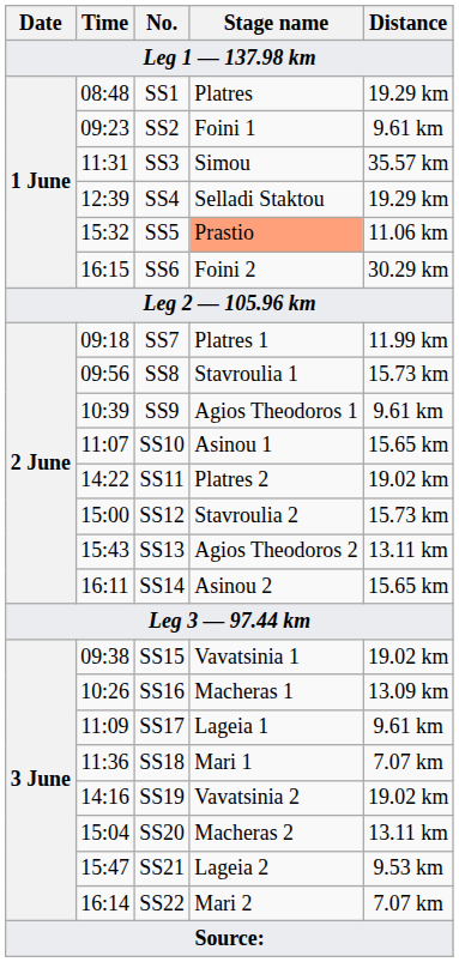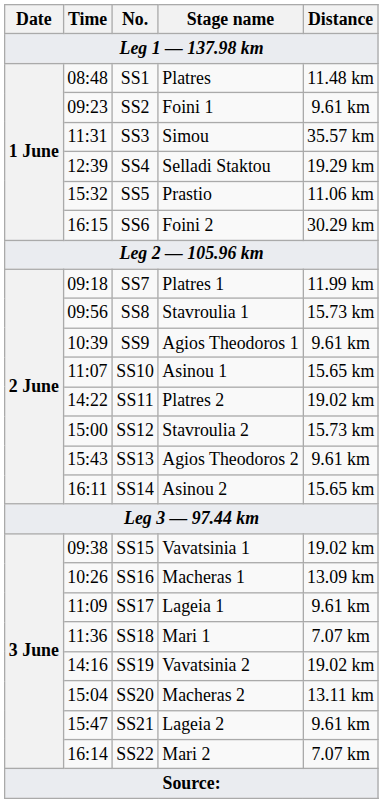 <table class="wikitable" style="font-size: 85%;">
 <tr>
 <th>Date</th>
 <th>Time</th>
 <th>No.</th>
 <th>Stage name</th>
 <th>Distance</th>
 </tr>
 <tr>
 <td style="background-color:#EAECF0; text-align:center" colspan="5"><strong><em>Leg 1 — 137.98 km</em></strong></td>
 </tr>
 <tr>
 <th rowspan="6">1 June</th>
 <td align="center">08:48</td>
 <td align="center">SS1</td>
 <td>Platres</td>
-<td align="center">19.29 km</td>
+<td align="center">11.48 km</td>
 </tr>
 <tr>
 <td align="center">09:23</td>
 <td align="center">SS2</td>
 <td>Foini 1</td>
 <td align="center">9.61 km</td>
 </tr>
 <tr>
 <td align="center">11:31</td>
 <td align="center">SS3</td>
 <td>Simou</td>
 <td align="center">35.57 km</td>
 </tr>
 <tr>
 <td align="center">12:39</td>
 <td align="center">SS4</td>
 <td>Selladi Staktou</td>
 <td align="center">19.29 km</td>
 </tr>
 <tr>
 <td align="center">15:32</td>
 <td align="center">SS5</td>
-<td style="background: lightsalmon;">Prastio</td>
+<td>Prastio</td>
 <td align="center">11.06 km</td>
 </tr>
 <tr>
 <td align="center">16:15</td>
 <td align="center">SS6</td>
 <td>Foini 2</td>
 <td align="center">30.29 km</td>
 </tr>
 <tr>
 <td style="background-color:#EAECF0; text-align:center" colspan="5"><strong><em>Leg 2 — 105.96 km</em></strong></td>
 </tr>
 <tr>
 <th rowspan="8">2 June</th>
 <td align="center">09:18</td>
 <td align="center">SS7</td>
 <td>Platres 1</td>
 <td align="center">11.99 km</td>
 </tr>
 <tr>
 <td align="center">09:56</td>
 <td align="center">SS8</td>
 <td>Stavroulia 1</td>
 <td align="center">15.73 km</td>
 </tr>
 <tr>
 <td align="center">10:39</td>
 <td align="center">SS9</td>
 <td>Agios Theodoros 1</td>
 <td align="center">9.61 km</td>
 </tr>
 <tr>
 <td align="center">11:07</td>
 <td align="center">SS10</td>
 <td>Asinou 1</td>
 <td align="center">15.65 km</td>
 </tr>
 <tr>
 <td align="center">14:22</td>
 <td align="center">SS11</td>
 <td>Platres 2</td>
 <td align="center">19.02 km</td>
 </tr>
 <tr>
 <td align="center">15:00</td>
 <td align="center">SS12</td>
 <td>Stavroulia 2</td>
 <td align="center">15.73 km</td>
 </tr>
 <tr>
 <td align="center">15:43</td>
 <td align="center">SS13</td>
 <td>Agios Theodoros 2</td>
-<td align="center">13.11 km</td>
+<td align="center">9.61 km</td>
 </tr>
 <tr>
 <td align="center">16:11</td>
 <td align="center">SS14</td>
 <td>Asinou 2</td>
 <td align="center">15.65 km</td>
 </tr>
 <tr>
 <td style="background-color:#EAECF0; text-align:center" colspan="5"><strong><em>Leg 3 — 97.44 km</em></strong></td>
 </tr>
 <tr>
 <th rowspan="8">3 June</th>
 <td align="center">09:38</td>
 <td align="center">SS15</td>
 <td>Vavatsinia 1</td>
 <td align="center">19.02 km</td>
 </tr>
 <tr>
 <td align="center">10:26</td>
 <td align="center">SS16</td>
 <td>Macheras 1</td>
 <td align="center">13.09 km</td>
 </tr>
 <tr>
 <td align="center">11:09</td>
 <td align="center">SS17</td>
 <td>Lageia 1</td>
 <td align="center">9.61 km</td>
 </tr>
 <tr>
 <td align="center">11:36</td>
 <td align="center">SS18</td>
 <td>Mari 1</td>
 <td align="center">7.07 km</td>
 </tr>
 <tr>
 <td align="center">14:16</td>
 <td align="center">SS19</td>
 <td>Vavatsinia 2</td>
 <td align="center">19.02 km</td>
 </tr>
 <tr>
 <td align="center">15:04</td>
 <td align="center">SS20</td>
 <td>Macheras 2</td>
 <td align="center">13.11 km</td>
 </tr>
 <tr>
 <td align="center">15:47</td>
 <td align="center">SS21</td>
 <td>Lageia 2</td>
-<td align="center">9.53 km</td>
+<td align="center">9.61 km</td>
 </tr>
 <tr>
 <td align="center">16:14</td>
 <td align="center">SS22</td>
 <td>Mari 2</td>
 <td align="center">7.07 km</td>
 </tr>
 <tr>
 <td style="background-color:#EAECF0; text-align:center" colspan="5"><strong>Source:</strong></td>
 </tr>
 <tr>
 </tr>
 </table>
